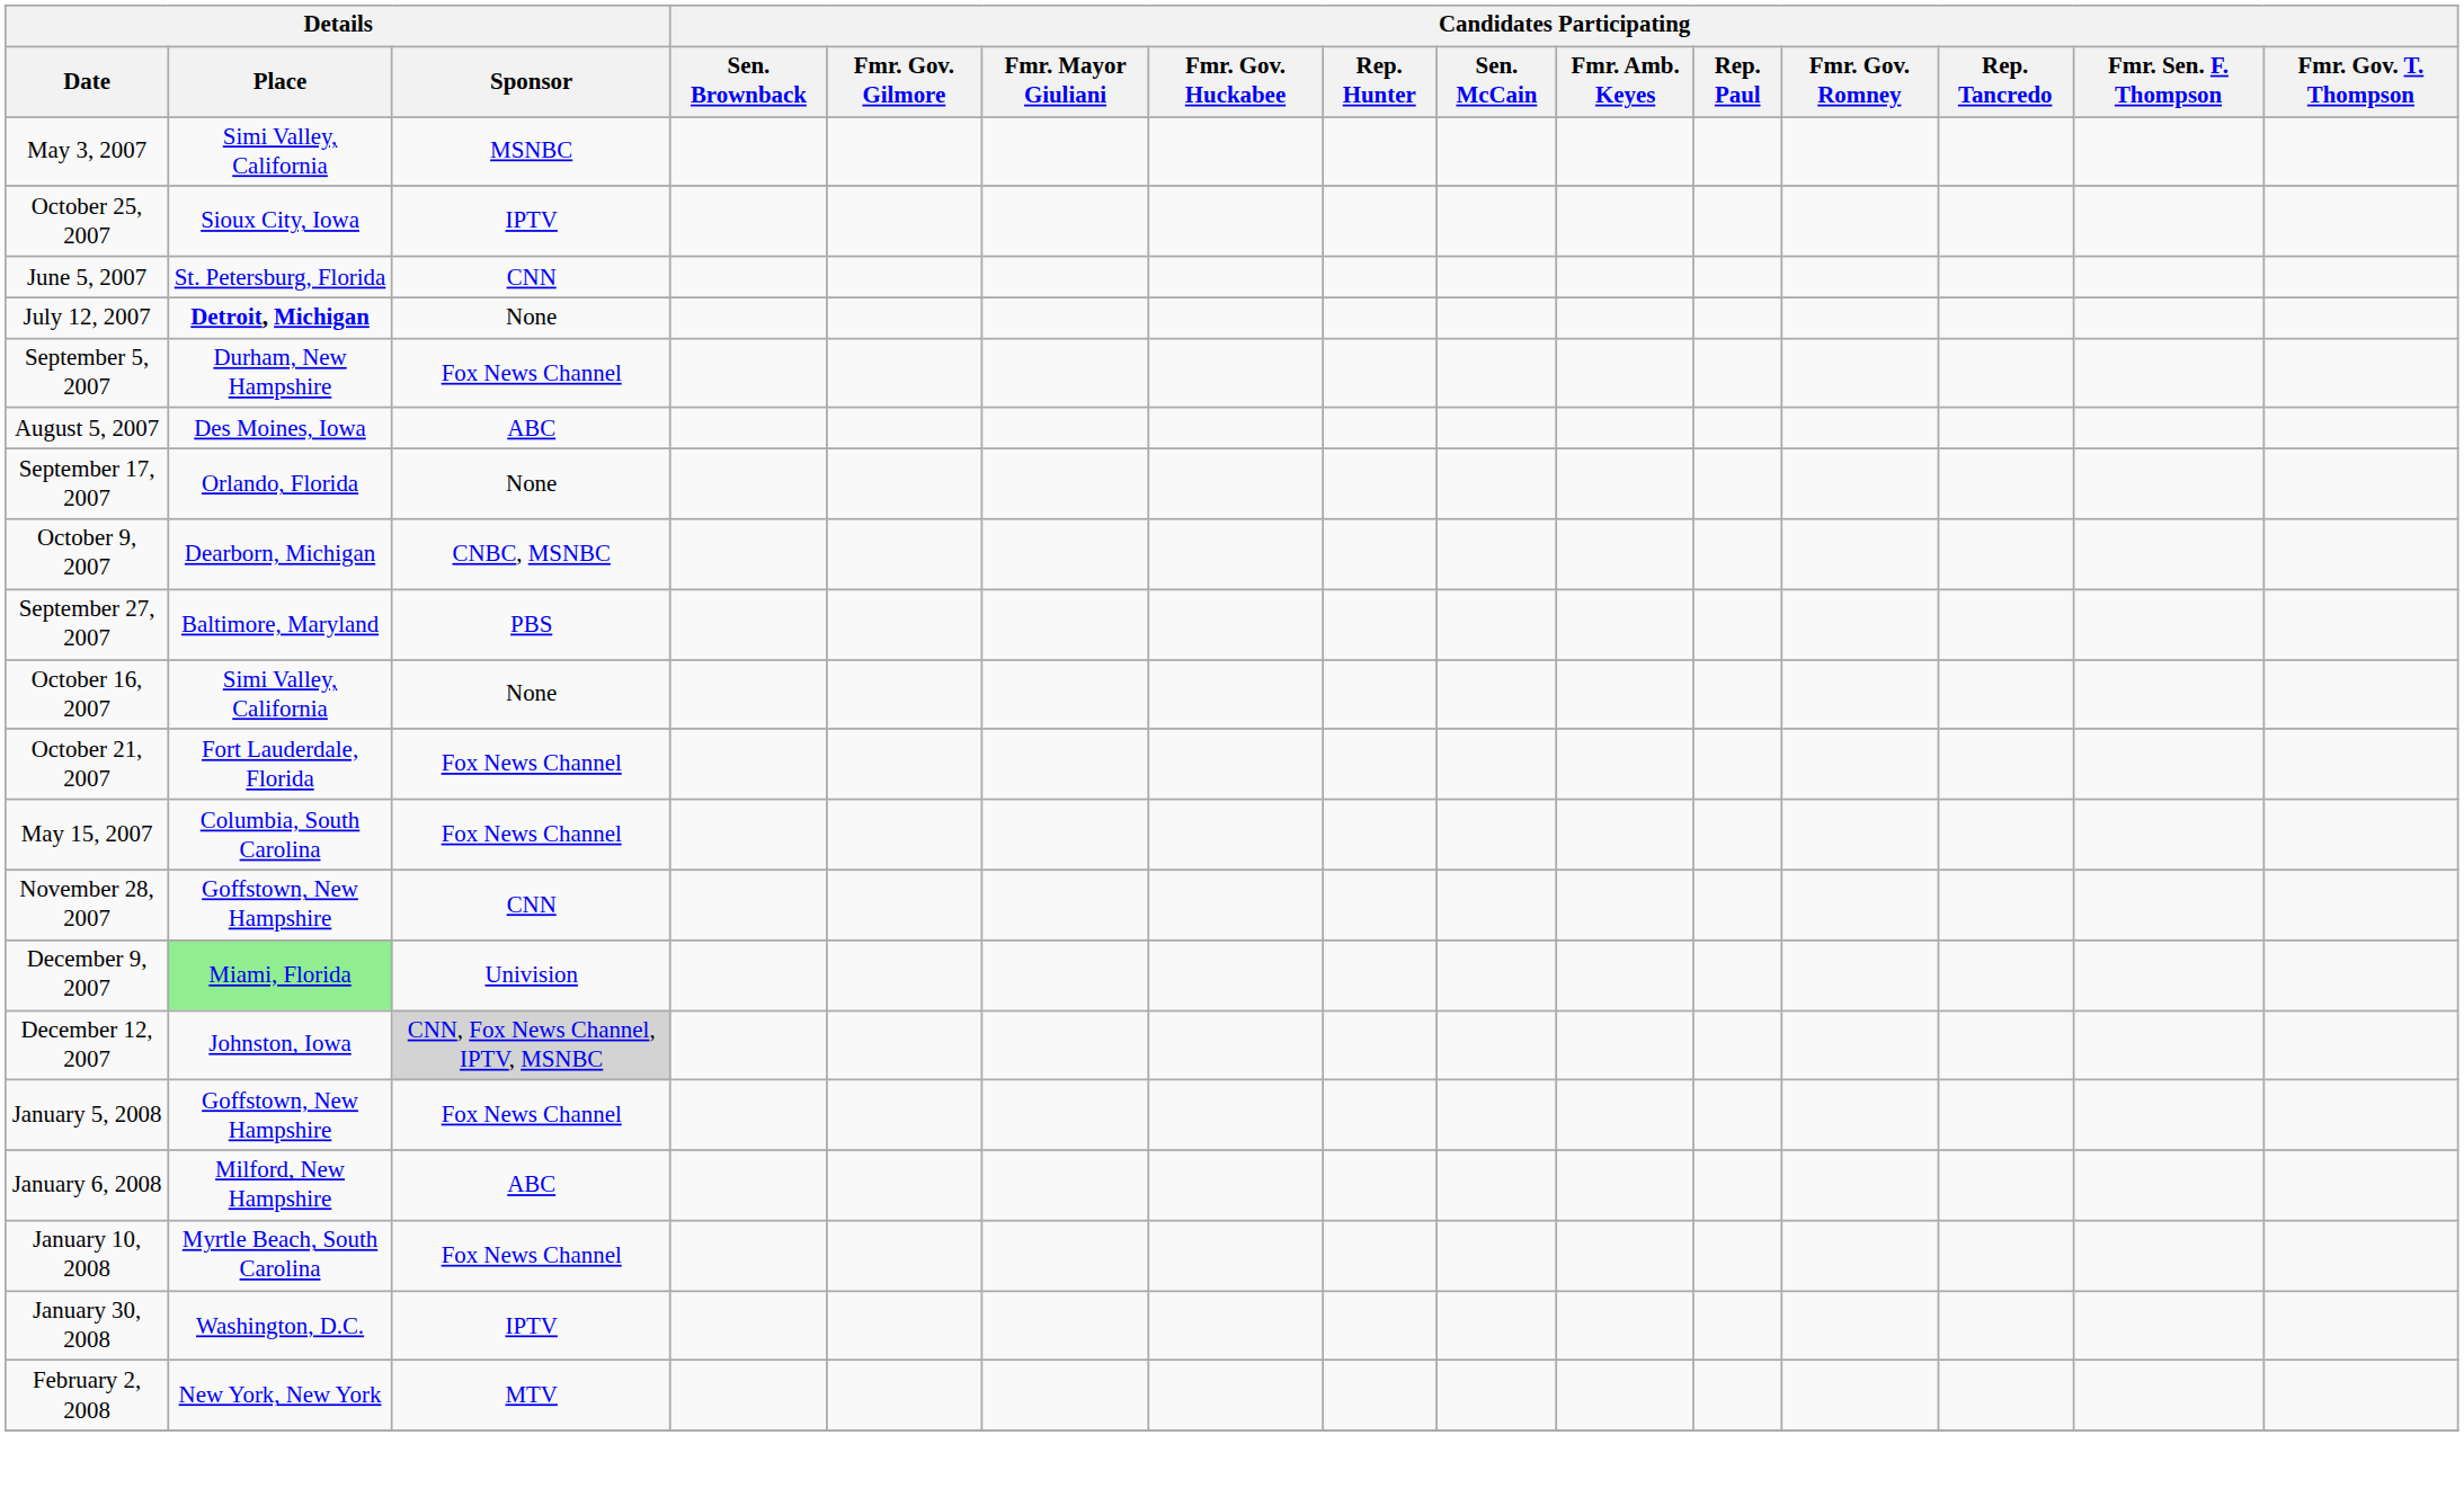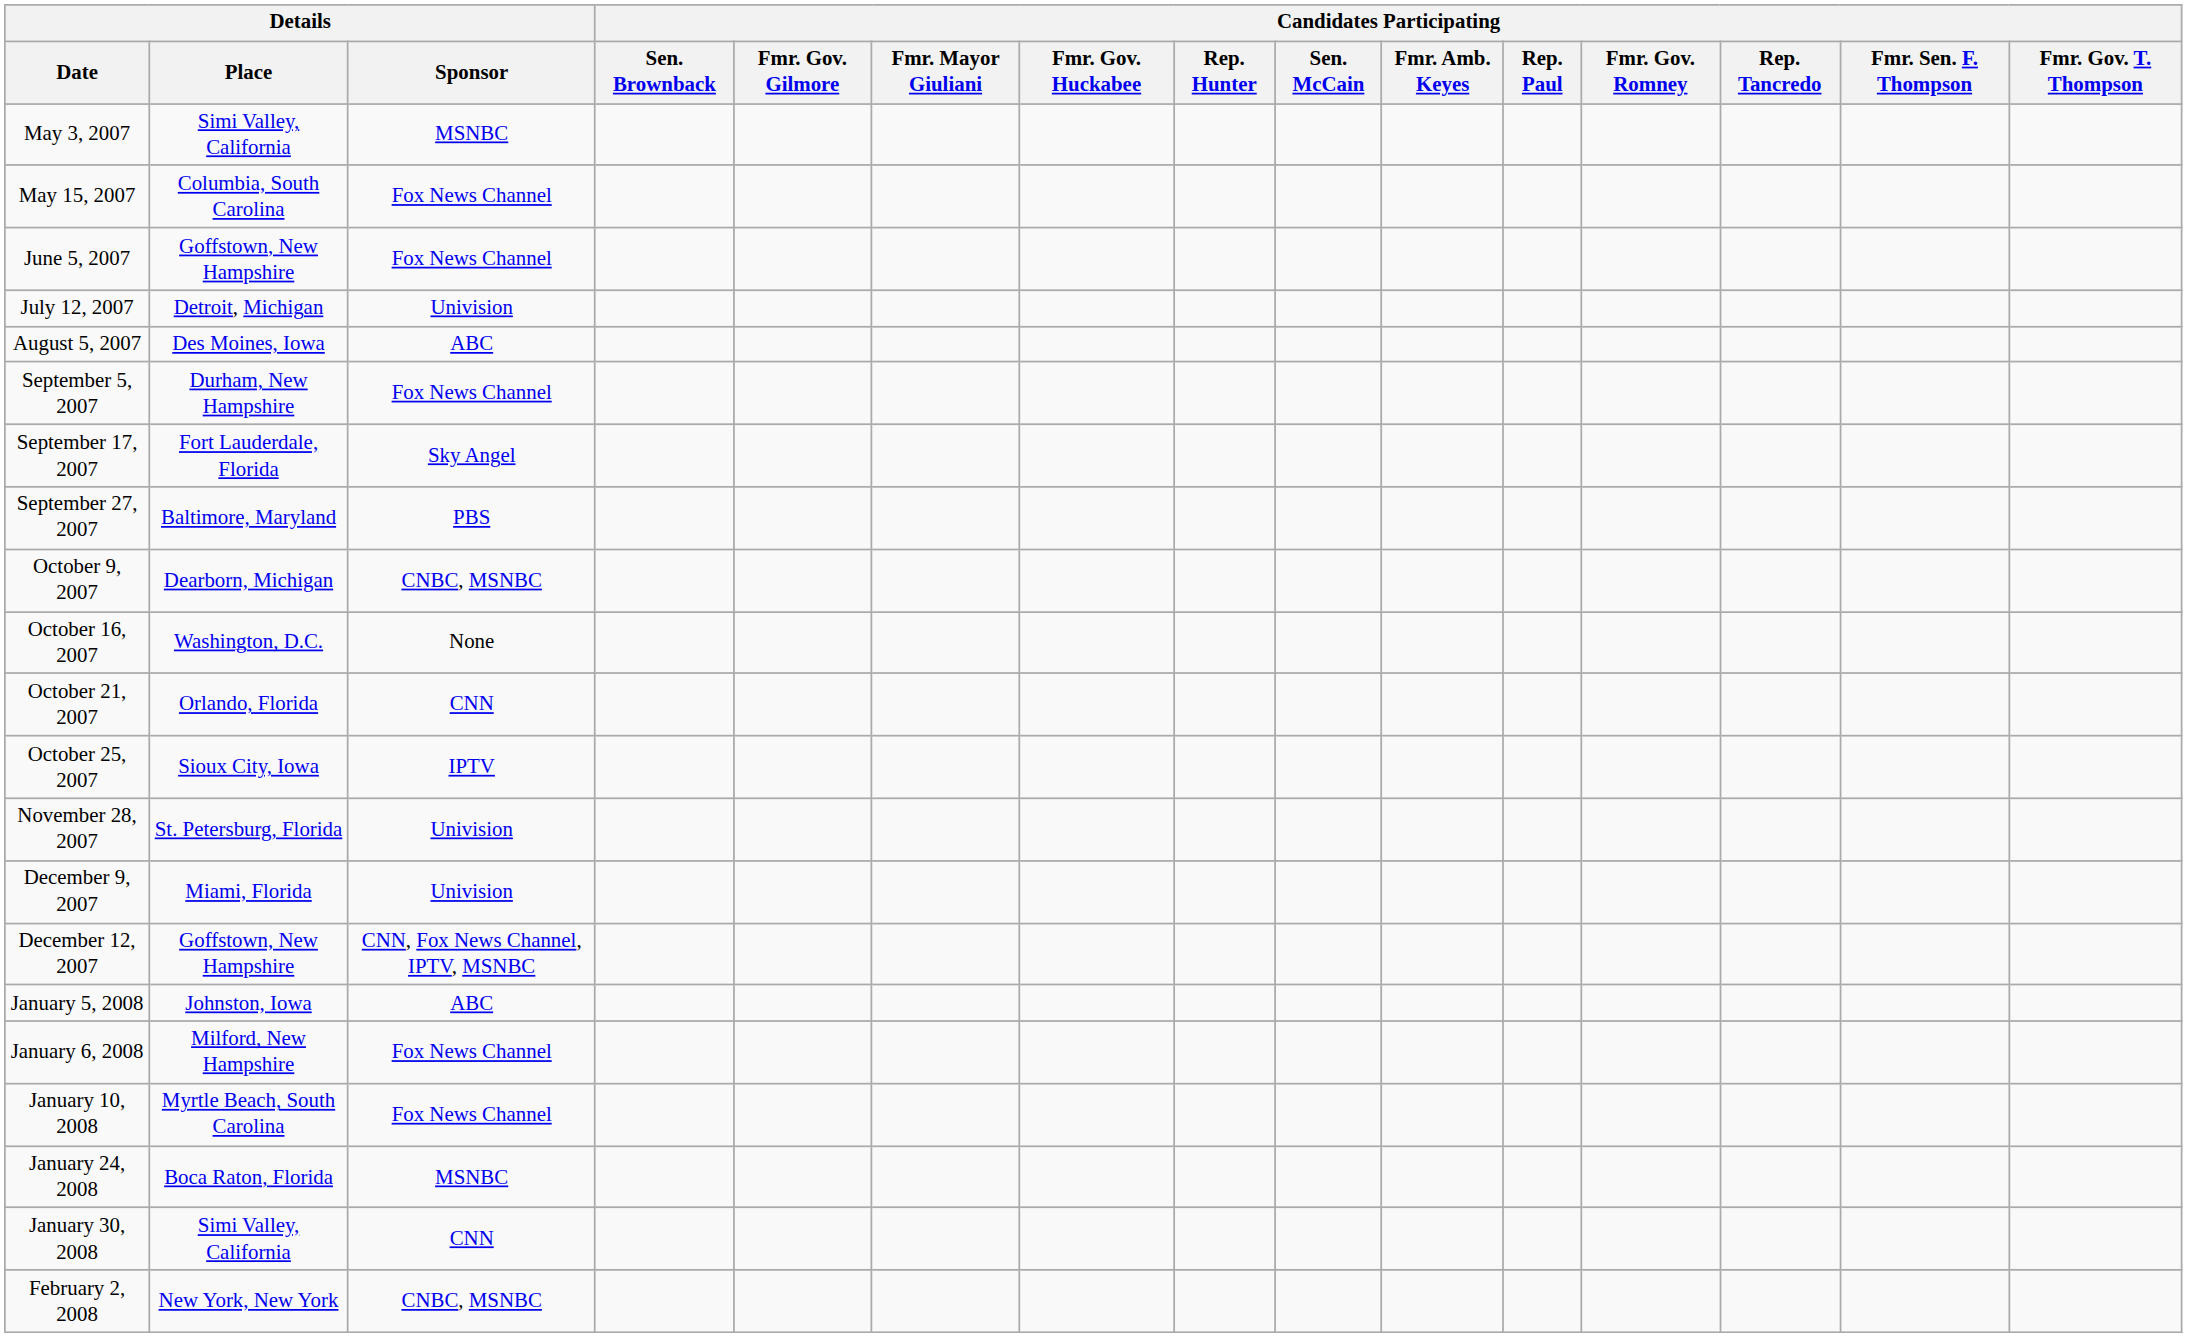 <table class="wikitable" style="text-align:center; font-size:75%;">
 <tr>
 <th colspan = 3>Details</th>
 <th colspan = 12>Candidates Participating</th>
 </tr>
 <tr>
 <th>Date</th>
 <th>Place</th>
 <th>Sponsor</th>
 <th>Sen. <a href='#'>Brownback</a></th>
 <th>Fmr. Gov. <a href='#'>Gilmore</a></th>
 <th>Fmr. Mayor <a href='#'>Giuliani</a></th>
 <th>Fmr. Gov. <a href='#'>Huckabee</a></th>
 <th>Rep. <a href='#'>Hunter</a></th>
 <th>Sen. <a href='#'>McCain</a></th>
 <th>Fmr. Amb. <a href='#'>Keyes</a></th>
 <th>Rep. <a href='#'>Paul</a></th>
 <th>Fmr. Gov. <a href='#'>Romney</a></th>
 <th>Rep. <a href='#'>Tancredo</a></th>
 <th>Fmr. Sen. <a href='#'>F. Thompson</a></th>
 <th>Fmr. Gov. <a href='#'>T. Thompson</a></th>
 </tr>
 <tr>
 <td>May 3, 2007</td>
 <td><a href='#'>Simi Valley, California</a></td>
 <td><a href='#'>MSNBC</a></td>
 <td></td>
 <td></td>
 <td></td>
 <td></td>
 <td></td>
 <td></td>
 <td></td>
 <td></td>
 <td></td>
 <td></td>
 <td></td>
 <td></td>
 </tr>
 <tr>
-<td>October 25, 2007</td>
-<td><a href='#'>Sioux City, Iowa</a></td>
-<td><a href='#'>IPTV</a></td>
+<td>May 15, 2007</td>
+<td><a href='#'>Columbia, South Carolina</a></td>
+<td><a href='#'>Fox News Channel</a></td>
 <td></td>
 <td></td>
 <td></td>
 <td></td>
 <td></td>
 <td></td>
 <td></td>
 <td></td>
 <td></td>
 <td></td>
 <td></td>
 <td></td>
 </tr>
 <tr>
 <td>June 5, 2007</td>
-<td><a href='#'>St. Petersburg, Florida</a></td>
-<td><a href='#'>CNN</a></td>
+<td><a href='#'>Goffstown, New Hampshire</a></td>
+<td><a href='#'>Fox News Channel</a></td>
 <td></td>
 <td></td>
 <td></td>
 <td></td>
 <td></td>
 <td></td>
 <td></td>
 <td></td>
 <td></td>
 <td></td>
 <td></td>
 <td></td>
 </tr>
 <tr>
 <td>July 12, 2007</td>
-<td><strong><a href='#'>Detroit</a>, <a href='#'>Michigan</a></strong></td>
-<td>None</td>
+<td><a href='#'>Detroit</a>, <a href='#'>Michigan</a></td>
+<td><a href='#'>Univision</a></td>
+<td></td>
+<td></td>
+<td></td>
+<td></td>
+<td></td>
+<td></td>
+<td></td>
+<td></td>
+<td></td>
+<td></td>
+<td></td>
+<td></td>
+</tr>
+<tr>
+<td>August 5, 2007</td>
+<td><a href='#'>Des Moines, Iowa</a></td>
+<td><a href='#'>ABC</a></td>
 <td></td>
 <td></td>
 <td></td>
 <td></td>
 <td></td>
 <td></td>
 <td></td>
 <td></td>
 <td></td>
 <td></td>
 <td></td>
 <td></td>
 </tr>
 <tr>
 <td>September 5, 2007</td>
 <td><a href='#'>Durham, New Hampshire</a></td>
 <td><a href='#'>Fox News Channel</a></td>
 <td></td>
 <td></td>
 <td></td>
 <td></td>
 <td></td>
 <td></td>
 <td></td>
 <td></td>
 <td></td>
 <td></td>
 <td></td>
 <td></td>
 </tr>
 <tr>
-<td>August 5, 2007</td>
-<td><a href='#'>Des Moines, Iowa</a></td>
-<td><a href='#'>ABC</a></td>
+<td>September 17, 2007</td>
+<td><a href='#'>Fort Lauderdale, Florida</a></td>
+<td><a href='#'>Sky Angel</a></td>
 <td></td>
 <td></td>
 <td></td>
 <td></td>
 <td></td>
 <td></td>
 <td></td>
 <td></td>
 <td></td>
 <td></td>
 <td></td>
 <td></td>
 </tr>
 <tr>
-<td>September 17, 2007</td>
-<td><a href='#'>Orlando, Florida</a></td>
-<td>None</td>
+<td>September 27, 2007</td>
+<td><a href='#'>Baltimore, Maryland</a></td>
+<td><a href='#'>PBS</a></td>
 <td></td>
 <td></td>
 <td></td>
 <td></td>
 <td></td>
 <td></td>
 <td></td>
 <td></td>
 <td></td>
 <td></td>
 <td></td>
 <td></td>
 </tr>
 <tr>
 <td>October 9, 2007</td>
 <td><a href='#'>Dearborn, Michigan</a></td>
 <td><a href='#'>CNBC</a>, <a href='#'>MSNBC</a></td>
 <td></td>
 <td></td>
 <td></td>
 <td></td>
 <td></td>
 <td></td>
 <td></td>
 <td></td>
 <td></td>
 <td></td>
 <td></td>
 <td></td>
 </tr>
 <tr>
-<td>September 27, 2007</td>
-<td><a href='#'>Baltimore, Maryland</a></td>
-<td><a href='#'>PBS</a></td>
-<td></td>
-<td></td>
-<td></td>
-<td></td>
-<td></td>
-<td></td>
-<td></td>
-<td></td>
-<td></td>
-<td></td>
-<td></td>
-<td></td>
-</tr>
-<tr>
 <td>October 16, 2007</td>
-<td><a href='#'>Simi Valley, California</a></td>
+<td><a href='#'>Washington, D.C.</a></td>
 <td>None</td>
 <td></td>
 <td></td>
 <td></td>
 <td></td>
 <td></td>
 <td></td>
 <td></td>
 <td></td>
 <td></td>
 <td></td>
 <td></td>
 <td></td>
 </tr>
 <tr>
 <td>October 21, 2007</td>
-<td><a href='#'>Fort Lauderdale, Florida</a></td>
-<td><a href='#'>Fox News Channel</a></td>
+<td><a href='#'>Orlando, Florida</a></td>
+<td><a href='#'>CNN</a></td>
 <td></td>
 <td></td>
 <td></td>
 <td></td>
 <td></td>
 <td></td>
 <td></td>
 <td></td>
 <td></td>
 <td></td>
 <td></td>
 <td></td>
 </tr>
 <tr>
-<td>May 15, 2007</td>
-<td><a href='#'>Columbia, South Carolina</a></td>
-<td><a href='#'>Fox News Channel</a></td>
+<td>October 25, 2007</td>
+<td><a href='#'>Sioux City, Iowa</a></td>
+<td><a href='#'>IPTV</a></td>
 <td></td>
 <td></td>
 <td></td>
 <td></td>
 <td></td>
 <td></td>
 <td></td>
 <td></td>
 <td></td>
 <td></td>
 <td></td>
 <td></td>
 </tr>
 <tr>
 <td>November 28, 2007</td>
-<td><a href='#'>Goffstown, New Hampshire</a></td>
-<td><a href='#'>CNN</a></td>
+<td><a href='#'>St. Petersburg, Florida</a></td>
+<td><a href='#'>Univision</a></td>
 <td></td>
 <td></td>
 <td></td>
 <td></td>
 <td></td>
 <td></td>
 <td></td>
 <td></td>
 <td></td>
 <td></td>
 <td></td>
 <td></td>
 </tr>
 <tr>
 <td>December 9, 2007</td>
-<td style="background: lightgreen;"><a href='#'>Miami, Florida</a></td>
+<td><a href='#'>Miami, Florida</a></td>
 <td><a href='#'>Univision</a></td>
 <td></td>
 <td></td>
 <td></td>
 <td></td>
 <td></td>
 <td></td>
 <td></td>
 <td></td>
 <td></td>
 <td></td>
 <td></td>
 <td></td>
 </tr>
 <tr>
 <td>December 12, 2007</td>
-<td><a href='#'>Johnston, Iowa</a></td>
-<td style="background: lightgrey;"><a href='#'>CNN</a>, <a href='#'>Fox News Channel</a>, <a href='#'>IPTV</a>, <a href='#'>MSNBC</a></td>
+<td><a href='#'>Goffstown, New Hampshire</a></td>
+<td><a href='#'>CNN</a>, <a href='#'>Fox News Channel</a>, <a href='#'>IPTV</a>, <a href='#'>MSNBC</a></td>
 <td></td>
 <td></td>
 <td></td>
 <td></td>
 <td></td>
 <td></td>
 <td></td>
 <td></td>
 <td></td>
 <td></td>
 <td></td>
 <td></td>
 </tr>
 <tr>
 <td>January 5, 2008</td>
-<td><a href='#'>Goffstown, New Hampshire</a></td>
-<td><a href='#'>Fox News Channel</a></td>
+<td><a href='#'>Johnston, Iowa</a></td>
+<td><a href='#'>ABC</a></td>
 <td></td>
 <td></td>
 <td></td>
 <td></td>
 <td></td>
 <td></td>
 <td></td>
 <td></td>
 <td></td>
 <td></td>
 <td></td>
 <td></td>
 </tr>
 <tr>
 <td>January 6, 2008</td>
 <td><a href='#'>Milford, New Hampshire</a></td>
-<td><a href='#'>ABC</a></td>
+<td><a href='#'>Fox News Channel</a></td>
 <td></td>
 <td></td>
 <td></td>
 <td></td>
 <td></td>
 <td></td>
 <td></td>
 <td></td>
 <td></td>
 <td></td>
 <td></td>
 <td></td>
 </tr>
 <tr>
 <td>January 10, 2008</td>
 <td><a href='#'>Myrtle Beach, South Carolina</a></td>
 <td><a href='#'>Fox News Channel</a></td>
 <td></td>
 <td></td>
 <td></td>
 <td></td>
 <td></td>
 <td></td>
 <td></td>
 <td></td>
 <td></td>
 <td></td>
 <td></td>
 <td></td>
 </tr>
 <tr>
+<td>January 24, 2008</td>
+<td><a href='#'>Boca Raton, Florida</a></td>
+<td><a href='#'>MSNBC</a></td>
+<td></td>
+<td></td>
+<td></td>
+<td></td>
+<td></td>
+<td></td>
+<td></td>
+<td></td>
+<td></td>
+<td></td>
+<td></td>
+<td></td>
+</tr>
+<tr>
 <td>January 30, 2008</td>
-<td><a href='#'>Washington, D.C.</a></td>
-<td><a href='#'>IPTV</a></td>
+<td><a href='#'>Simi Valley, California</a></td>
+<td><a href='#'>CNN</a></td>
 <td></td>
 <td></td>
 <td></td>
 <td></td>
 <td></td>
 <td></td>
 <td></td>
 <td></td>
 <td></td>
 <td></td>
 <td></td>
 <td></td>
 </tr>
 <tr>
 <td>February 2, 2008</td>
 <td><a href='#'>New York, New York</a></td>
-<td><a href='#'>MTV</a></td>
+<td><a href='#'>CNBC</a>, <a href='#'>MSNBC</a></td>
 <td></td>
 <td></td>
 <td></td>
 <td></td>
 <td></td>
 <td></td>
 <td></td>
 <td></td>
 <td></td>
 <td></td>
 <td></td>
 <td></td>
 </tr>
 <tr>
 </tr>
 </table>
